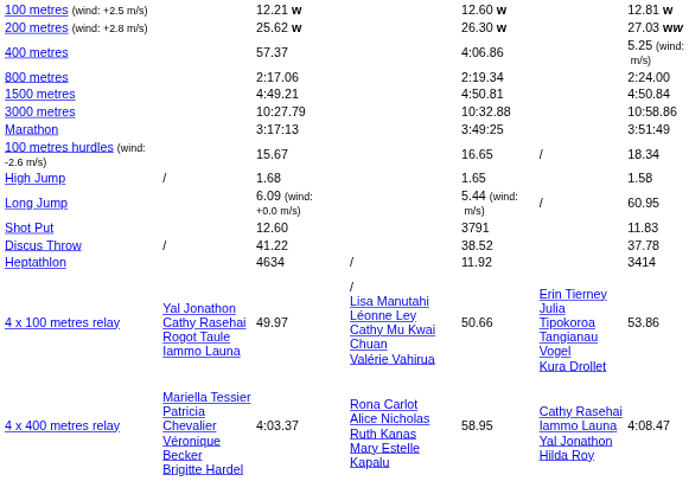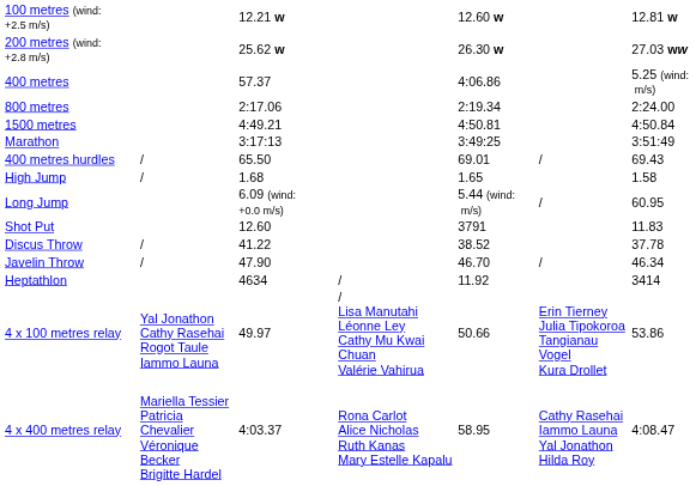 <table>
 <tr>
 <td><a href='#'>100 metres</a> <small>(wind: +2.5 m/s)</small></td>
 <td></td>
 <td>12.21 <strong>w</strong></td>
 <td></td>
 <td>12.60 <strong>w</strong></td>
 <td></td>
 <td>12.81 <strong>w</strong></td>
 </tr>
 <tr>
 <td><a href='#'>200 metres</a> <small>(wind: +2.8 m/s)</small></td>
 <td></td>
 <td>25.62 <strong>w</strong></td>
 <td></td>
 <td>26.30 <strong>w</strong></td>
 <td></td>
 <td>27.03 <strong>w<em>w</td>
 </tr>
 <tr>
 <td><a href='#'>400 metres</a></td>
 <td></td>
 <td>57.37</td>
 <td></td>
 <td>4:06.86</td>
 <td></td>
 <td>5.25 <small>(wind:  m/s)</small></td>
 </tr>
 <tr>
 <td><a href='#'>800 metres</a></td>
 <td></td>
 <td>2:17.06</td>
 <td></td>
 <td>2:19.34</td>
 <td></td>
 <td>2:24.00</td>
 </tr>
 <tr>
 <td><a href='#'>1500 metres</a></td>
 <td></td>
 <td>4:49.21</td>
 <td></td>
 <td>4:50.81</td>
 <td></td>
 <td>4:50.84</td>
 </tr>
 <tr>
-<td><a href='#'>3000 metres</a></td>
-<td></td>
-<td>10:27.79</td>
-<td></td>
-<td>10:32.88</td>
-<td></td>
-<td>10:58.86</td>
-</tr>
-<tr>
 <td><a href='#'>Marathon</a></td>
 <td></td>
 <td>3:17:13</td>
 <td></td>
 <td>3:49:25</td>
 <td></td>
 <td>3:51:49</td>
 </tr>
 <tr>
-<td><a href='#'>100 metres hurdles</a> <small>(wind: -2.6 m/s)</small></td>
+<td><a href='#'>400 metres hurdles</a></td>
+<td>/</td>
+<td>65.50</td>
 <td></td>
-<td>15.67</td>
-<td></td>
-<td>16.65</td>
+<td>69.01</td>
 <td>/</td>
-<td>18.34</td>
+<td>69.43</td>
 </tr>
 <tr>
 <td><a href='#'>High Jump</a></td>
 <td>/</td>
 <td>1.68</td>
 <td></td>
 <td>1.65</td>
 <td></td>
 <td>1.58</td>
 </tr>
 <tr>
 <td><a href='#'>Long Jump</a></td>
 <td></td>
 <td>6.09 <small>(wind: +0.0 m/s)</small></td>
 <td></td>
 <td>5.44 <small>(wind:  m/s)</small></td>
 <td>/</td>
 <td>60.95</td>
 </tr>
 <tr>
 <td><a href='#'>Shot Put</a></td>
 <td></td>
 <td>12.60</td>
 <td></td>
 <td>3791</td>
 <td></td>
 <td>11.83</td>
 </tr>
 <tr>
 <td><a href='#'>Discus Throw</a></td>
 <td>/</td>
 <td>41.22</td>
 <td></td>
 <td>38.52</td>
 <td></td>
 <td>37.78</td>
 </tr>
 <tr>
+<td><a href='#'>Javelin Throw</a></td>
+<td>/</td>
+<td>47.90</td>
+<td></td>
+<td>46.70</td>
+<td>/</td>
+<td>46.34</td>
+</tr>
+<tr>
 <td><a href='#'>Heptathlon</a></td>
 <td></td>
 <td>4634</td>
 <td>/</td>
 <td>11.92</td>
 <td></td>
 <td>3414</td>
 </tr>
 <tr>
 <td><a href='#'>4 x 100 metres relay</a></td>
 <td> <br> <a href='#'>Yal Jonathon</a> <br> <a href='#'>Cathy Rasehai</a> <br> <a href='#'>Rogot Taule</a> <br> <a href='#'>Iammo Launa</a></td>
 <td>49.97</td>
 <td>/ <br> <a href='#'>Lisa Manutahi</a> <br> <a href='#'>Léonne Ley</a> <br> <a href='#'>Cathy Mu Kwai Chuan</a> <br> <a href='#'>Valérie Vahirua</a></td>
 <td>50.66</td>
 <td> <br> <a href='#'>Erin Tierney</a> <br> <a href='#'>Julia Tipokoroa</a> <br> <a href='#'>Tangianau Vogel</a> <br> <a href='#'>Kura Drollet</a></td>
 <td>53.86</td>
 </tr>
 <tr>
 <td><a href='#'>4 x 400 metres relay</a></td>
 <td> <br> <a href='#'>Mariella Tessier</a> <br> <a href='#'>Patricia Chevalier</a> <br> <a href='#'>Véronique Becker</a> <br> <a href='#'>Brigitte Hardel</a></td>
 <td>4:03.37</td>
 <td> <br> <a href='#'>Rona Carlot</a> <br> <a href='#'>Alice Nicholas</a> <br> <a href='#'>Ruth Kanas</a> <br> <a href='#'>Mary Estelle Kapalu</a></td>
 <td>58.95</td>
 <td> <br> <a href='#'>Cathy Rasehai</a> <br> <a href='#'>Iammo Launa</a> <br> <a href='#'>Yal Jonathon</a> <br> <a href='#'>Hilda Roy</a></td>
 <td>4:08.47</td>
 </tr>
 </table>
